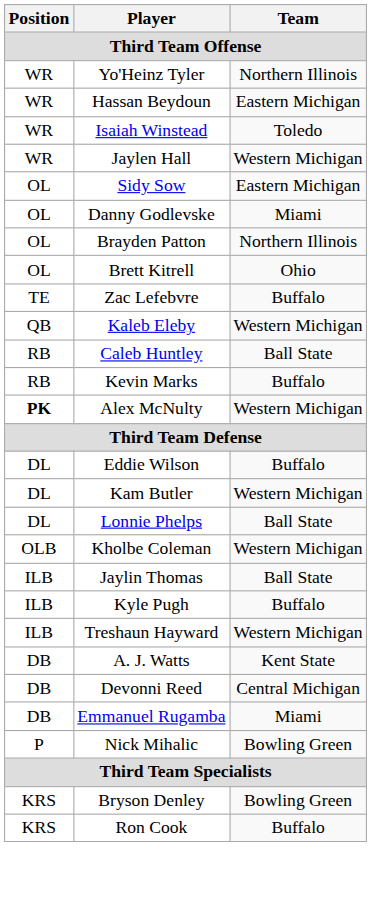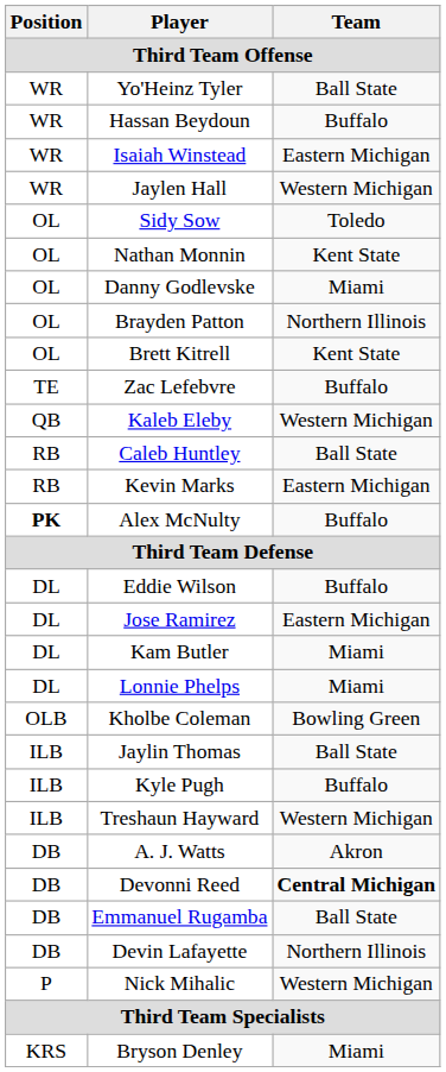 <table class="wikitable" border="0">
 <tr>
 <th>Position</th>
 <th>Player</th>
 <th>Team</th>
 </tr>
 <tr>
 <td colspan="3" style="text-align:center; background:#ddd;"><strong>Third Team Offense</strong></td>
 </tr>
 <tr style="text-align:center;">
 <td style="background:white">WR</td>
 <td style="background:white">Yo'Heinz Tyler</td>
-<td style=>Northern Illinois</td>
+<td style=>Ball State</td>
 </tr>
 <tr style="text-align:center;">
 <td style="background:white">WR</td>
 <td style="background:white">Hassan Beydoun</td>
-<td style=>Eastern Michigan</td>
+<td style=>Buffalo</td>
 </tr>
 <tr style="text-align:center;">
 <td style="background:white">WR</td>
 <td style="background:white"><a href='#'>Isaiah Winstead</a></td>
-<td style=>Toledo</td>
+<td style=>Eastern Michigan</td>
 </tr>
 <tr style="text-align:center;">
 <td style="background:white">WR</td>
 <td style="background:white">Jaylen Hall</td>
 <td style=>Western Michigan</td>
 </tr>
 <tr style="text-align:center;">
 <td style="background:white">OL</td>
 <td style="background:white"><a href='#'>Sidy Sow</a></td>
-<td style=>Eastern Michigan</td>
+<td style=>Toledo</td>
+</tr>
+<tr style="text-align:center;">
+<td style="background:white">OL</td>
+<td style="background:white">Nathan Monnin</td>
+<td style=>Kent State</td>
 </tr>
 <tr style="text-align:center;">
 <td style="background:white">OL</td>
 <td style="background:white">Danny Godlevske</td>
 <td style=>Miami</td>
 </tr>
 <tr style="text-align:center;">
 <td style="background:white">OL</td>
 <td style="background:white">Brayden Patton</td>
 <td style=>Northern Illinois</td>
 </tr>
 <tr style="text-align:center;">
 <td style="background:white">OL</td>
 <td style="background:white">Brett Kitrell</td>
-<td style=>Ohio</td>
+<td style=>Kent State</td>
 </tr>
 <tr style="text-align:center;">
 <td style="background:white">TE</td>
 <td style="background:white">Zac Lefebvre</td>
 <td style=>Buffalo</td>
 </tr>
 <tr style="text-align:center;">
 <td style="background:white">QB</td>
 <td style="background:white"><a href='#'>Kaleb Eleby</a></td>
 <td style=>Western Michigan</td>
 </tr>
 <tr style="text-align:center;">
 <td style="background:white">RB</td>
 <td style="background:white"><a href='#'>Caleb Huntley</a></td>
 <td style=>Ball State</td>
 </tr>
 <tr style="text-align:center;">
 <td style="background:white">RB</td>
 <td style="background:white">Kevin Marks</td>
-<td style=>Buffalo</td>
+<td style=>Eastern Michigan</td>
 </tr>
 <tr style="text-align:center;">
 <td style="background:white"><strong>PK</strong></td>
 <td style="background:white">Alex McNulty</td>
-<td style=>Western Michigan</td>
+<td style=>Buffalo</td>
 </tr>
 <tr>
 <td colspan="3" style="text-align:center; background:#ddd;"><strong>Third Team Defense</strong></td>
 </tr>
 <tr style="text-align:center;">
 <td style="background:white">DL</td>
 <td style="background:white">Eddie Wilson</td>
 <td style=>Buffalo</td>
 </tr>
 <tr style="text-align:center;">
 <td style="background:white">DL</td>
+<td style="background:white"><a href='#'>Jose Ramirez</a></td>
+<td style=>Eastern Michigan</td>
+</tr>
+<tr style="text-align:center;">
+<td style="background:white">DL</td>
 <td style="background:white">Kam Butler</td>
-<td style=>Western Michigan</td>
+<td style=>Miami</td>
 </tr>
 <tr style="text-align:center;">
 <td style="background:white">DL</td>
 <td style="background:white"><a href='#'>Lonnie Phelps</a></td>
-<td style=>Ball State</td>
+<td style=>Miami</td>
 </tr>
 <tr style="text-align:center;">
 <td style="background:white">OLB</td>
 <td style="background:white">Kholbe Coleman</td>
-<td style=>Western Michigan</td>
+<td style=>Bowling Green</td>
 </tr>
 <tr style="text-align:center;">
 <td style="background:white">ILB</td>
 <td style="background:white">Jaylin Thomas</td>
 <td style=>Ball State</td>
 </tr>
 <tr style="text-align:center;">
 <td style="background:white">ILB</td>
 <td style="background:white">Kyle Pugh</td>
 <td style=>Buffalo</td>
 </tr>
 <tr style="text-align:center;">
 <td style="background:white">ILB</td>
 <td style="background:white">Treshaun Hayward</td>
 <td style=>Western Michigan</td>
 </tr>
 <tr style="text-align:center;">
 <td style="background:white">DB</td>
 <td style="background:white">A. J. Watts</td>
-<td style=>Kent State</td>
+<td style=>Akron</td>
 </tr>
 <tr style="text-align:center;">
 <td style="background:white">DB</td>
 <td style="background:white">Devonni Reed</td>
-<td style=>Central Michigan</td>
+<td style=><strong>Central Michigan</strong></td>
 </tr>
 <tr style="text-align:center;">
 <td style="background:white">DB</td>
 <td style="background:white"><a href='#'>Emmanuel Rugamba</a></td>
-<td style=>Miami</td>
+<td style=>Ball State</td>
+</tr>
+<tr style="text-align:center;">
+<td style="background:white">DB</td>
+<td style="background:white">Devin Lafayette</td>
+<td style=>Northern Illinois</td>
 </tr>
 <tr style="text-align:center;">
 <td style="background:white">P</td>
 <td style="background:white">Nick Mihalic</td>
-<td style=>Bowling Green</td>
+<td style=>Western Michigan</td>
 </tr>
 <tr>
 <td colspan="3" style="text-align:center; background:#ddd;"><strong>Third Team Specialists</strong></td>
 </tr>
 <tr style="text-align:center;">
 <td style="background:white">KRS</td>
 <td style="background:white">Bryson Denley</td>
-<td style=>Bowling Green</td>
-</tr>
-<tr style="text-align:center;">
-<td style="background:white">KRS</td>
-<td style="background:white">Ron Cook</td>
-<td style=>Buffalo</td>
+<td style=>Miami</td>
 </tr>
 <tr style="text-align:center;">
 </tr>
 </table>
